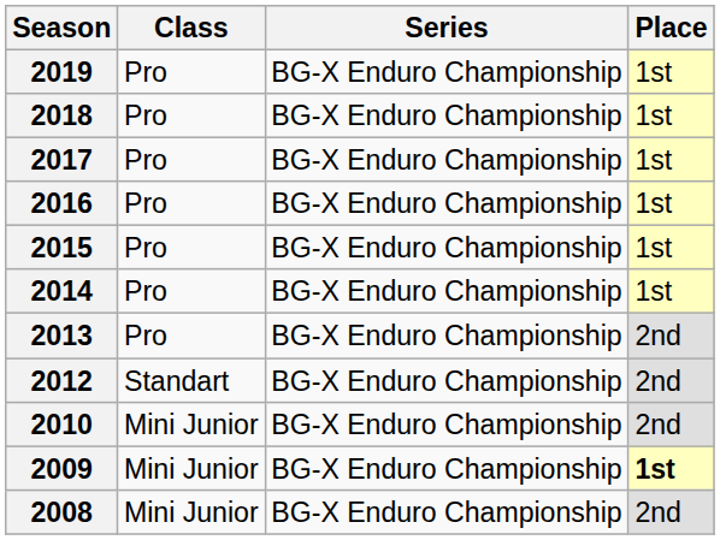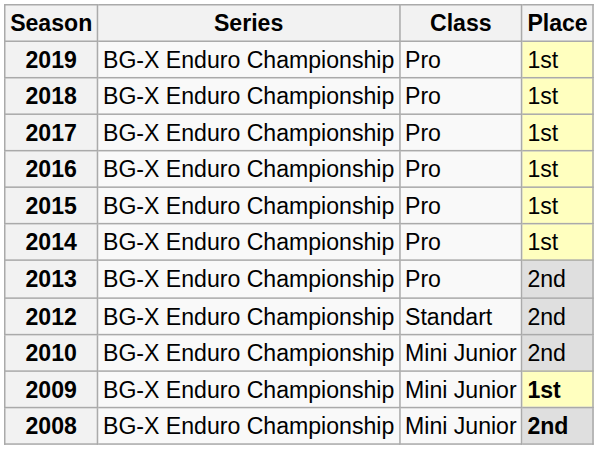 <table class="wikitable" style="font-size: 95%;">
 <tr>
 <th>Season</th>
+<th>Series</th>
 <th>Class</th>
-<th>Series</th>
 <th>Place</th>
 </tr>
 <tr>
 <th>2019</th>
+<td>BG-X Enduro Championship</td>
 <td>Pro</td>
-<td>BG-X Enduro Championship</td>
 <td style="background:#FFFFBF;">1st</td>
 </tr>
 <tr>
 <th>2018</th>
+<td>BG-X Enduro Championship</td>
 <td>Pro</td>
-<td>BG-X Enduro Championship</td>
 <td style="background:#FFFFBF;">1st</td>
 </tr>
 <tr>
 <th>2017</th>
+<td>BG-X Enduro Championship</td>
 <td>Pro</td>
-<td>BG-X Enduro Championship</td>
 <td style="background:#FFFFBF;">1st</td>
 </tr>
 <tr>
 <th>2016</th>
+<td>BG-X Enduro Championship</td>
 <td>Pro</td>
-<td>BG-X Enduro Championship</td>
 <td style="background:#FFFFBF;">1st</td>
 </tr>
 <tr>
 <th>2015</th>
+<td>BG-X Enduro Championship</td>
 <td>Pro</td>
-<td>BG-X Enduro Championship</td>
 <td style="background:#FFFFBF;">1st</td>
 </tr>
 <tr>
 <th>2014</th>
+<td>BG-X Enduro Championship</td>
 <td>Pro</td>
-<td>BG-X Enduro Championship</td>
 <td style="background:#FFFFBF;">1st</td>
 </tr>
 <tr>
 <th>2013</th>
+<td>BG-X Enduro Championship</td>
 <td>Pro</td>
-<td>BG-X Enduro Championship</td>
 <td style="background:#DFDFDF;">2nd</td>
 </tr>
 <tr>
 <th>2012</th>
+<td>BG-X Enduro Championship</td>
 <td>Standart</td>
-<td>BG-X Enduro Championship</td>
 <td style="background:#DFDFDF;">2nd</td>
 </tr>
 <tr>
 <th>2010</th>
+<td>BG-X Enduro Championship</td>
 <td>Mini Junior</td>
-<td>BG-X Enduro Championship</td>
 <td style="background:#DFDFDF;">2nd</td>
 </tr>
 <tr>
 <th>2009</th>
+<td>BG-X Enduro Championship</td>
 <td>Mini Junior</td>
-<td>BG-X Enduro Championship</td>
 <td style="background:#FFFFBF;"><strong>1st</strong></td>
 </tr>
 <tr>
 <th>2008</th>
+<td>BG-X Enduro Championship</td>
 <td>Mini Junior</td>
-<td>BG-X Enduro Championship</td>
-<td style="background:#DFDFDF;">2nd</td>
+<td style="background:#DFDFDF;"><strong>2nd</strong></td>
 </tr>
 </table>
